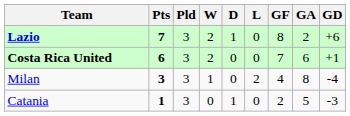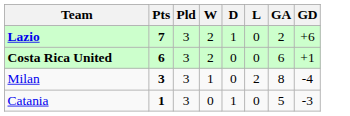 <table class=wikitable style="text-align:center">
 <tr>
 <th width=165>Team</th>
 <th width=20>Pts</th>
 <th width=20>Pld</th>
 <th width=20>W</th>
 <th width=20>D</th>
 <th width=20>L</th>
-<th width=20>GF</th>
 <th width=20>GA</th>
 <th width=20>GD</th>
 </tr>
 <tr style="background:#ccffcc">
 <td style="text-align:left"><strong> <a href='#'>Lazio</a></strong></td>
 <td><strong>7</strong></td>
 <td>3</td>
 <td>2</td>
 <td>1</td>
 <td>0</td>
-<td>8</td>
 <td>2</td>
 <td>+6</td>
 </tr>
 <tr style="background:#ccffcc">
 <td style="text-align:left"> <strong>Costa Rica United</strong></td>
 <td><strong>6</strong></td>
 <td>3</td>
 <td>2</td>
 <td>0</td>
 <td>0</td>
-<td>7</td>
 <td>6</td>
 <td>+1</td>
 </tr>
 <tr>
 <td style="text-align:left"> <a href='#'>Milan</a></td>
 <td><strong>3</strong></td>
 <td>3</td>
 <td>1</td>
 <td>0</td>
 <td>2</td>
-<td>4</td>
 <td>8</td>
 <td>-4</td>
 </tr>
 <tr>
 <td style="text-align:left"> <a href='#'>Catania</a></td>
 <td><strong>1</strong></td>
 <td>3</td>
 <td>0</td>
 <td>1</td>
 <td>0</td>
-<td>2</td>
 <td>5</td>
 <td>-3</td>
 </tr>
 </table>
